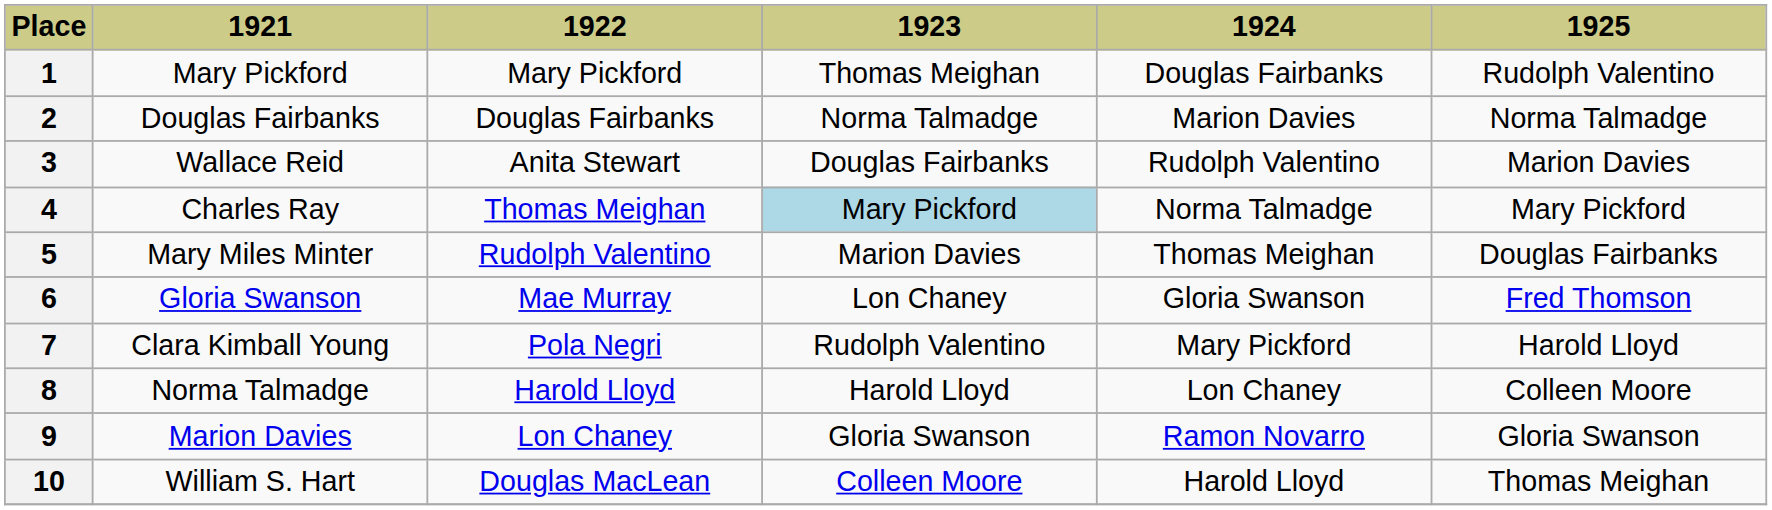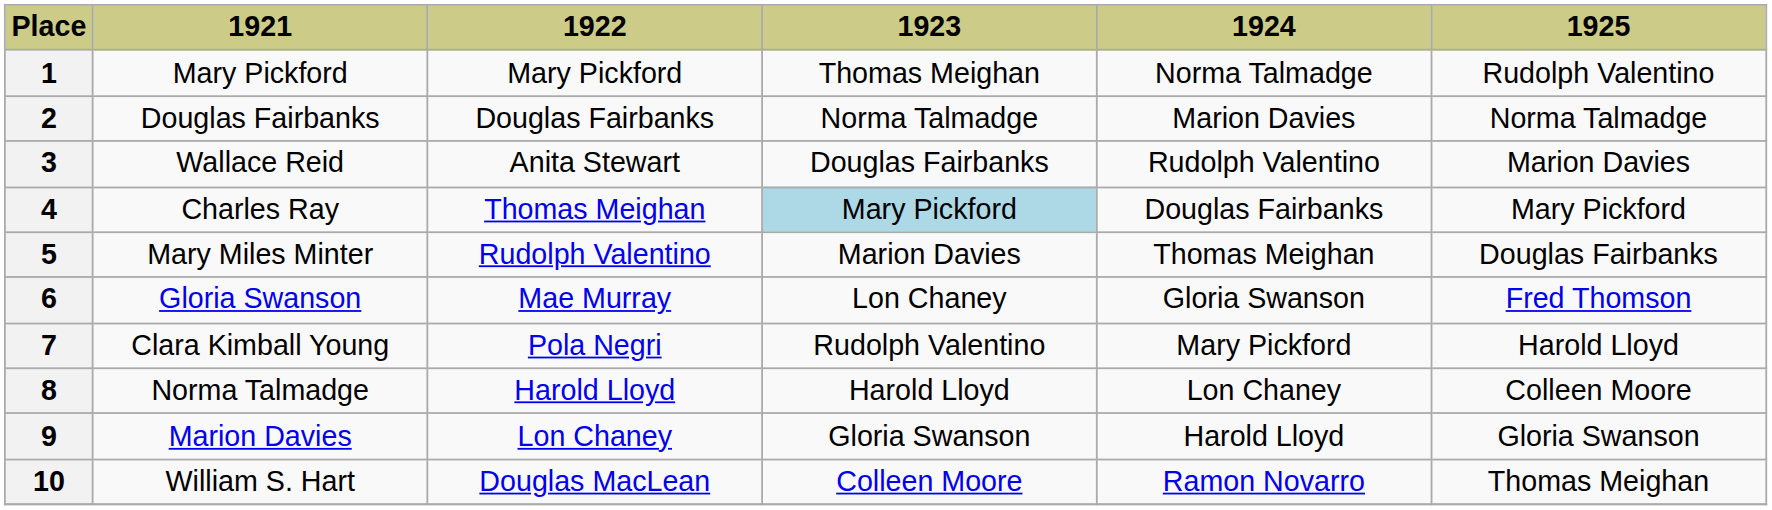 <table class="wikitable" style="text-align:center">
 <tr>
 <th scope="col" style="background:#CC8" width="5%">Place</th>
 <th scope="col" style="background:#CC8" width="19%">1921</th>
 <th scope="col" style="background:#CC8" width="19%">1922</th>
 <th scope="col" style="background:#CC8" width="19%">1923</th>
 <th scope="col" style="background:#CC8" width="19%">1924</th>
 <th scope="col" style="background:#CC8" width="19%">1925</th>
 </tr>
 <tr>
 <th scope="row">1</th>
 <td>Mary Pickford</td>
 <td>Mary Pickford</td>
 <td>Thomas Meighan</td>
-<td>Douglas Fairbanks</td>
+<td>Norma Talmadge</td>
 <td>Rudolph Valentino</td>
 </tr>
 <tr>
 <th scope="row">2</th>
 <td>Douglas Fairbanks</td>
 <td>Douglas Fairbanks</td>
 <td>Norma Talmadge</td>
 <td>Marion Davies</td>
 <td>Norma Talmadge</td>
 </tr>
 <tr>
 <th scope="row">3</th>
 <td>Wallace Reid</td>
 <td>Anita Stewart</td>
 <td>Douglas Fairbanks</td>
 <td>Rudolph Valentino</td>
 <td>Marion Davies</td>
 </tr>
 <tr>
 <th scope="row">4</th>
 <td>Charles Ray</td>
 <td><a href='#'>Thomas Meighan</a></td>
 <td style="background: lightblue;">Mary Pickford</td>
-<td>Norma Talmadge</td>
+<td>Douglas Fairbanks</td>
 <td>Mary Pickford</td>
 </tr>
 <tr>
 <th scope="row">5</th>
 <td>Mary Miles Minter</td>
 <td><a href='#'>Rudolph Valentino</a></td>
 <td>Marion Davies</td>
 <td>Thomas Meighan</td>
 <td>Douglas Fairbanks</td>
 </tr>
 <tr>
 <th scope="row">6</th>
 <td><a href='#'>Gloria Swanson</a></td>
 <td><a href='#'>Mae Murray</a></td>
 <td>Lon Chaney</td>
 <td>Gloria Swanson</td>
 <td><a href='#'>Fred Thomson</a></td>
 </tr>
 <tr>
 <th scope="row">7</th>
 <td>Clara Kimball Young</td>
 <td><a href='#'>Pola Negri</a></td>
 <td>Rudolph Valentino</td>
 <td>Mary Pickford</td>
 <td>Harold Lloyd</td>
 </tr>
 <tr>
 <th scope="row">8</th>
 <td>Norma Talmadge</td>
 <td><a href='#'>Harold Lloyd</a></td>
 <td>Harold Lloyd</td>
 <td>Lon Chaney</td>
 <td>Colleen Moore</td>
 </tr>
 <tr>
 <th scope="row">9</th>
 <td><a href='#'>Marion Davies</a></td>
 <td><a href='#'>Lon Chaney</a></td>
 <td>Gloria Swanson</td>
-<td><a href='#'>Ramon Novarro</a></td>
+<td>Harold Lloyd</td>
 <td>Gloria Swanson</td>
 </tr>
 <tr>
 <th scope="row">10</th>
 <td>William S. Hart</td>
 <td><a href='#'>Douglas MacLean</a></td>
 <td><a href='#'>Colleen Moore</a></td>
-<td>Harold Lloyd</td>
+<td><a href='#'>Ramon Novarro</a></td>
 <td>Thomas Meighan</td>
 </tr>
 <tr>
 </tr>
 </table>
